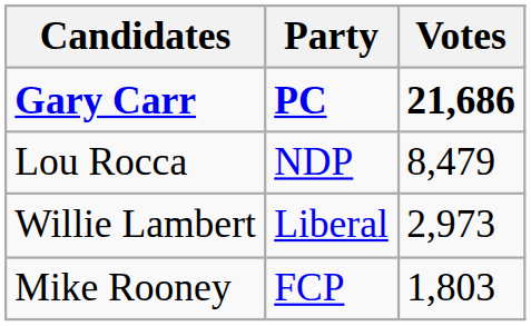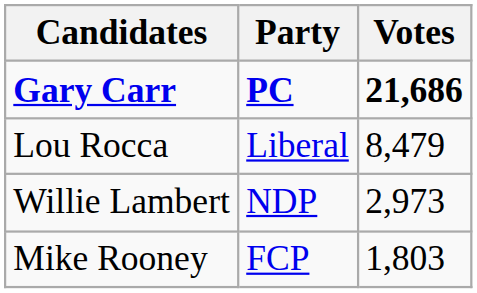 <table class="wikitable">
 <tr>
 <th>Candidates</th>
 <th>Party</th>
 <th>Votes</th>
 </tr>
 <tr>
 <td><a href='#'><strong>Gary Carr</strong></a></td>
 <td><a href='#'><strong>PC</strong></a></td>
 <td><strong>21,686</strong></td>
 </tr>
 <tr>
 <td>Lou Rocca</td>
-<td><a href='#'>NDP</a></td>
+<td><a href='#'>Liberal</a></td>
 <td>8,479</td>
 </tr>
 <tr>
 <td>Willie Lambert</td>
-<td><a href='#'>Liberal</a></td>
+<td><a href='#'>NDP</a></td>
 <td>2,973</td>
 </tr>
 <tr>
 <td>Mike Rooney</td>
 <td><a href='#'>FCP</a></td>
 <td>1,803</td>
 </tr>
 </table>
